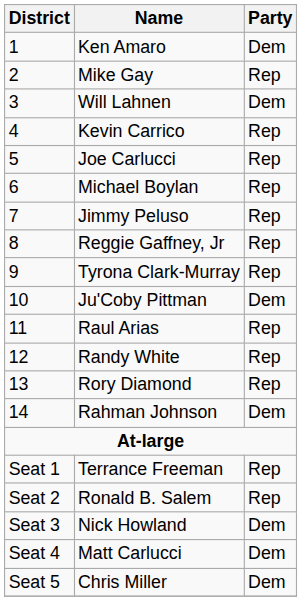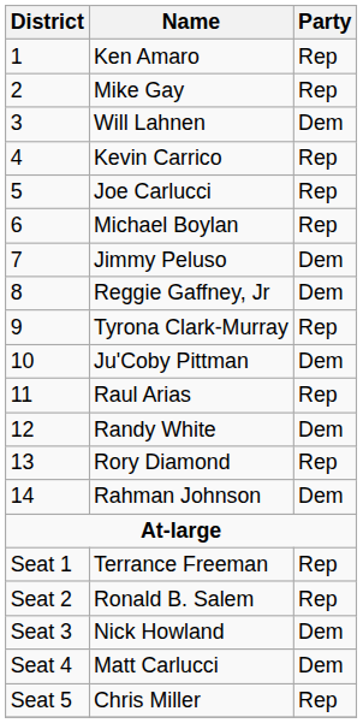 <table class="wikitable">
 <tr>
 <th>District</th>
 <th>Name</th>
 <th>Party</th>
 </tr>
 <tr>
 <td>1</td>
 <td>Ken Amaro</td>
-<td>Dem</td>
+<td>Rep</td>
 </tr>
 <tr>
 <td>2</td>
 <td>Mike Gay</td>
 <td>Rep</td>
 </tr>
 <tr>
 <td>3</td>
 <td>Will Lahnen</td>
 <td>Dem</td>
 </tr>
 <tr>
 <td>4</td>
 <td>Kevin Carrico</td>
 <td>Rep</td>
 </tr>
 <tr>
 <td>5</td>
 <td>Joe Carlucci</td>
 <td>Rep</td>
 </tr>
 <tr>
 <td>6</td>
 <td>Michael Boylan</td>
 <td>Rep</td>
 </tr>
 <tr>
 <td>7</td>
 <td>Jimmy Peluso</td>
-<td>Rep</td>
+<td>Dem</td>
 </tr>
 <tr>
 <td>8</td>
 <td>Reggie Gaffney, Jr</td>
-<td>Rep</td>
+<td>Dem</td>
 </tr>
 <tr>
 <td>9</td>
 <td>Tyrona Clark-Murray</td>
 <td>Rep</td>
 </tr>
 <tr>
 <td>10</td>
 <td>Ju'Coby Pittman</td>
 <td>Dem</td>
 </tr>
 <tr>
 <td>11</td>
 <td>Raul Arias</td>
 <td>Rep</td>
 </tr>
 <tr>
 <td>12</td>
 <td>Randy White</td>
-<td>Rep</td>
+<td>Dem</td>
 </tr>
 <tr>
 <td>13</td>
 <td>Rory Diamond</td>
 <td>Rep</td>
 </tr>
 <tr>
 <td>14</td>
 <td>Rahman Johnson</td>
 <td>Dem</td>
 </tr>
 <tr>
 <td colspan=3 align=center><strong>At-large</strong></td>
 </tr>
 <tr>
 <td>Seat 1</td>
 <td>Terrance Freeman</td>
 <td>Rep</td>
 </tr>
 <tr>
 <td>Seat 2</td>
 <td>Ronald B. Salem</td>
 <td>Rep</td>
 </tr>
 <tr>
 <td>Seat 3</td>
 <td>Nick Howland</td>
 <td>Dem</td>
 </tr>
 <tr>
 <td>Seat 4</td>
 <td>Matt Carlucci</td>
 <td>Dem</td>
 </tr>
 <tr>
 <td>Seat 5</td>
 <td>Chris Miller</td>
-<td>Dem</td>
+<td>Rep</td>
 </tr>
 <tr>
 </tr>
 </table>
